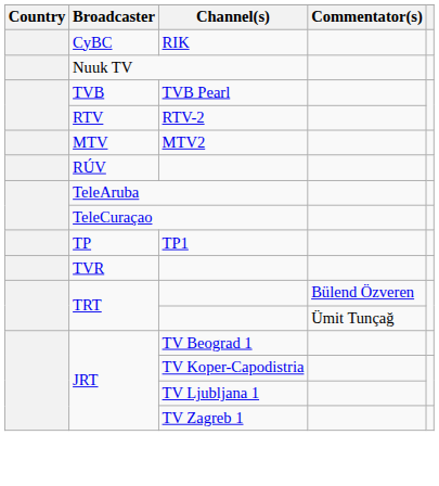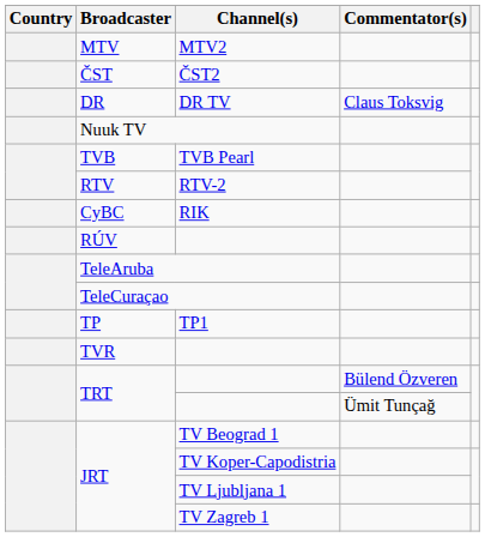 <table class="wikitable plainrowheaders">
 <tr>
 </tr>
 <tr>
 <th scope="col">Country</th>
 <th scope="col">Broadcaster</th>
 <th scope="col">Channel(s)</th>
 <th scope="col">Commentator(s)</th>
 <th scope="col"></th>
 </tr>
 <tr>
 <th scope="row"></th>
-<td><a href='#'>CyBC</a></td>
-<td><a href='#'>RIK</a></td>
+<td><a href='#'>MTV</a></td>
+<td><a href='#'>MTV2</a></td>
 <td></td>
+<td style="text-align:center"></td>
+</tr>
+<tr>
+<th scope="row"></th>
+<td><a href='#'>ČST</a></td>
+<td><a href='#'>ČST2</a></td>
+<td></td>
+<td style="text-align:center"></td>
+</tr>
+<tr>
+<th scope="row"></th>
+<td><a href='#'>DR</a></td>
+<td><a href='#'>DR TV</a></td>
+<td><a href='#'>Claus Toksvig</a></td>
 <td style="text-align:center"></td>
 </tr>
 <tr>
 <th scope="row"></th>
 <td colspan="2">Nuuk TV</td>
 <td></td>
 <td style="text-align:center"></td>
 </tr>
 <tr>
 <th scope="row" rowspan="2"></th>
 <td><a href='#'>TVB</a></td>
 <td><a href='#'>TVB Pearl</a></td>
 <td></td>
 <td style="text-align:center" rowspan="2"></td>
 </tr>
 <tr>
 <td><a href='#'>RTV</a></td>
 <td><a href='#'>RTV-2</a></td>
 <td></td>
 </tr>
 <tr>
 <th scope="row"></th>
-<td><a href='#'>MTV</a></td>
-<td><a href='#'>MTV2</a></td>
+<td><a href='#'>CyBC</a></td>
+<td><a href='#'>RIK</a></td>
 <td></td>
 <td style="text-align:center"></td>
 </tr>
 <tr>
 <th scope="row"></th>
 <td><a href='#'>RÚV</a></td>
 <td></td>
 <td></td>
 <td style="text-align:center"></td>
 </tr>
 <tr>
 <th scope="row" rowspan="2"></th>
 <td colspan="2"><a href='#'>TeleAruba</a></td>
 <td></td>
 <td style="text-align:center"></td>
 </tr>
 <tr>
 <td colspan="2"><a href='#'>TeleCuraçao</a></td>
 <td></td>
 <td style="text-align:center"></td>
 </tr>
 <tr>
 <th scope="row"></th>
 <td><a href='#'>TP</a></td>
 <td><a href='#'>TP1</a></td>
 <td></td>
 <td style="text-align:center"></td>
 </tr>
 <tr>
 <th scope="row"></th>
 <td><a href='#'>TVR</a></td>
 <td></td>
 <td></td>
 <td style="text-align:center"></td>
 </tr>
 <tr>
 <th scope="row" rowspan="2"></th>
 <td rowspan="2"><a href='#'>TRT</a></td>
 <td></td>
 <td><a href='#'>Bülend Özveren</a></td>
 <td style="text-align:center" rowspan="2"></td>
 </tr>
 <tr>
 <td></td>
 <td>Ümit Tunçağ</td>
 </tr>
 <tr>
 <th scope="rowgroup" rowspan="4"></th>
 <td rowspan="4"><a href='#'>JRT</a></td>
 <td><a href='#'>TV Beograd 1</a></td>
 <td></td>
 <td style="text-align:center"></td>
 </tr>
 <tr>
 <td><a href='#'>TV Koper-Capodistria</a></td>
 <td></td>
 <td style="text-align:center" rowspan="2"></td>
 </tr>
 <tr>
 <td><a href='#'>TV Ljubljana 1</a></td>
 <td></td>
 </tr>
 <tr>
 <td><a href='#'>TV Zagreb 1</a></td>
 <td></td>
 <td style="text-align:center"></td>
 </tr>
 </table>
